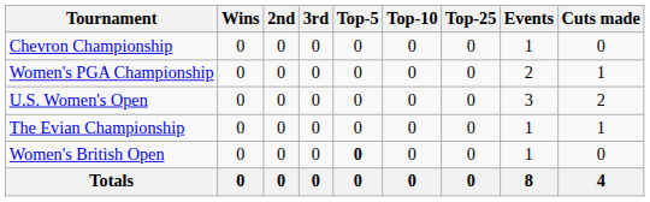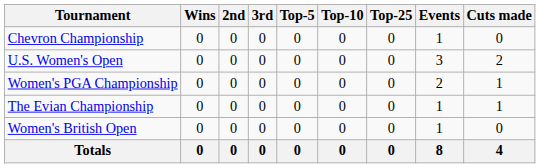 <table class=wikitable style=text-align:center>
 <tr>
 <th>Tournament</th>
 <th>Wins</th>
 <th>2nd</th>
 <th>3rd</th>
 <th>Top-5</th>
 <th>Top-10</th>
 <th>Top-25</th>
 <th>Events</th>
 <th>Cuts made</th>
 </tr>
 <tr>
 <td align=left><a href='#'>Chevron Championship</a></td>
 <td>0</td>
 <td>0</td>
 <td>0</td>
 <td>0</td>
 <td>0</td>
 <td>0</td>
 <td>1</td>
 <td>0</td>
 </tr>
 <tr>
+<td align=left><a href='#'>U.S. Women's Open</a></td>
+<td>0</td>
+<td>0</td>
+<td>0</td>
+<td>0</td>
+<td>0</td>
+<td>0</td>
+<td>3</td>
+<td>2</td>
+</tr>
+<tr>
 <td align=left><a href='#'>Women's PGA Championship</a></td>
 <td>0</td>
 <td>0</td>
 <td>0</td>
 <td>0</td>
 <td>0</td>
 <td>0</td>
 <td>2</td>
 <td>1</td>
-</tr>
-<tr>
-<td align=left><a href='#'>U.S. Women's Open</a></td>
-<td>0</td>
-<td>0</td>
-<td>0</td>
-<td>0</td>
-<td>0</td>
-<td>0</td>
-<td>3</td>
-<td>2</td>
 </tr>
 <tr>
 <td align=left><a href='#'>The Evian Championship</a></td>
 <td>0</td>
 <td>0</td>
 <td>0</td>
 <td>0</td>
 <td>0</td>
 <td>0</td>
 <td>1</td>
 <td>1</td>
 </tr>
 <tr>
 <td align=left><a href='#'>Women's British Open</a></td>
 <td>0</td>
 <td>0</td>
 <td>0</td>
-<td><strong>0</strong></td>
+<td>0</td>
 <td>0</td>
 <td>0</td>
 <td>1</td>
 <td>0</td>
 </tr>
 <tr>
 <th>Totals</th>
 <th>0</th>
 <th>0</th>
 <th>0</th>
 <th>0</th>
 <th>0</th>
 <th>0</th>
 <th>8</th>
 <th>4</th>
 </tr>
 </table>
